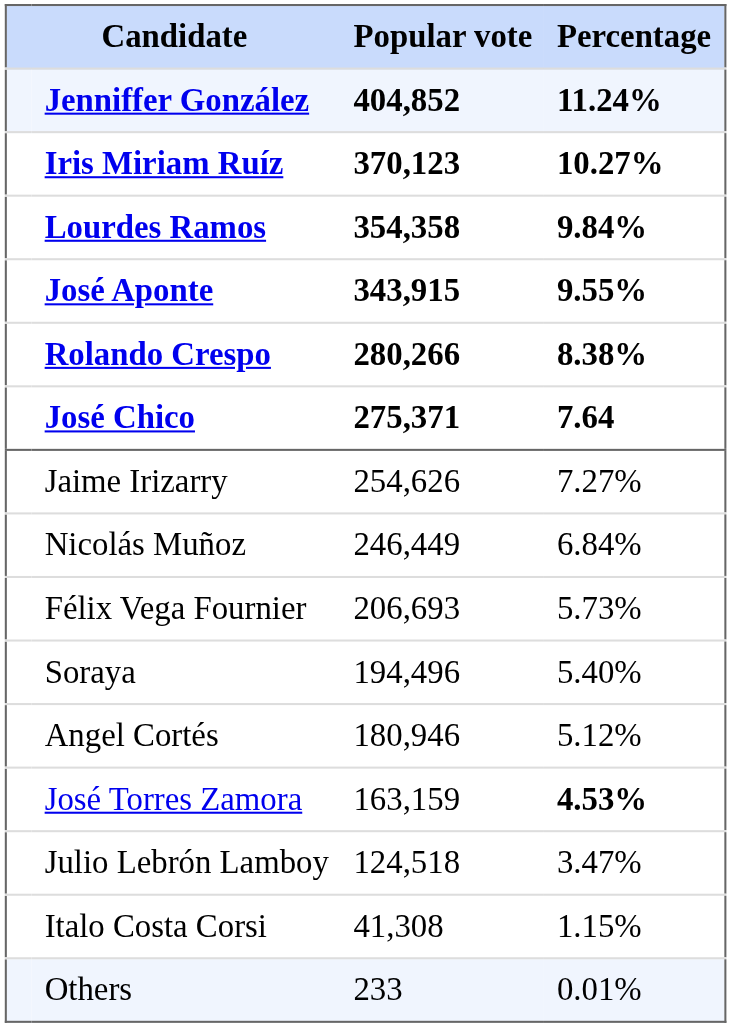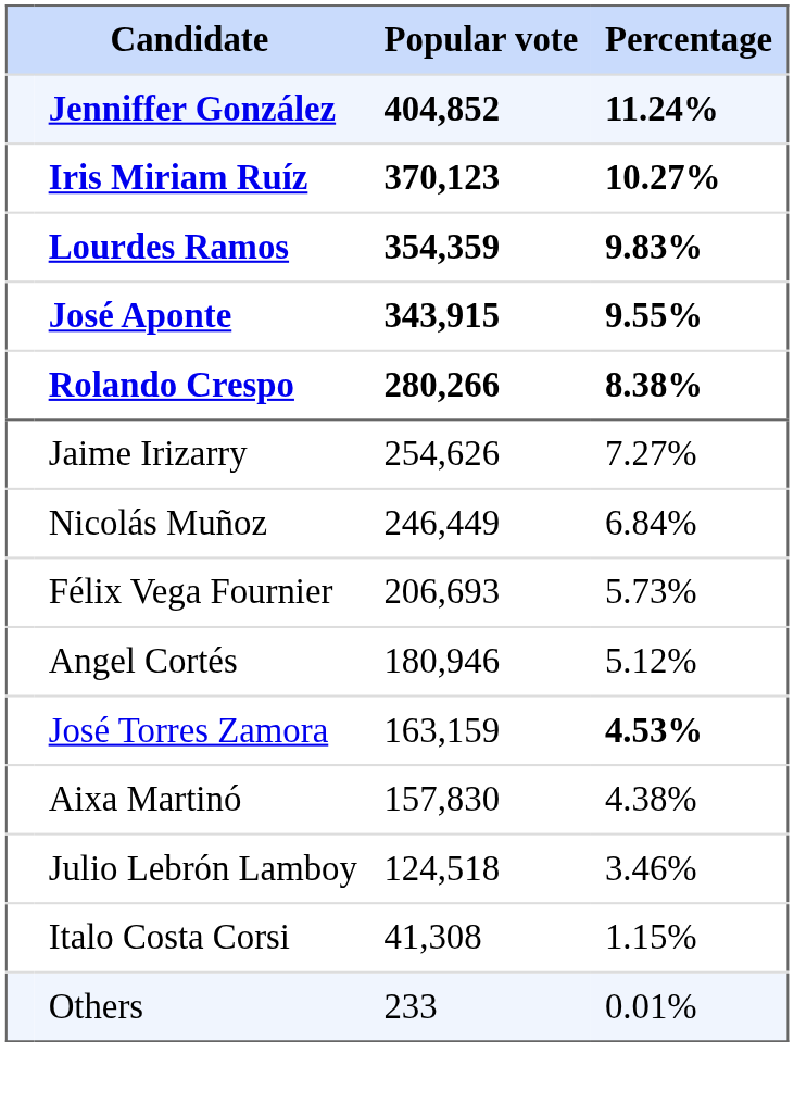 <table style="border: 1px solid #666666; border-collapse: collapse" align="center" cellpadding="6">
 <tr style="background-color: #C9DBFC">
 <th colspan="2">Candidate</th>
 <th>Popular vote</th>
 <th>Percentage</th>
 </tr>
 <tr style="background-color: #F0F5FE">
 <td style="border-top: 1px solid #DDDDDD"></td>
 <td style="border-top: 1px solid #DDDDDD"><strong><a href='#'>Jenniffer González</a></strong></td>
 <td style="border-top: 1px solid #DDDDDD"><strong>404,852</strong></td>
 <td style="border-top: 1px solid #DDDDDD"><strong>11.24%</strong></td>
 </tr>
 <tr>
 <td style="border-top: 1px solid #DDDDDD"></td>
 <td style="border-top: 1px solid #DDDDDD"><strong><a href='#'>Iris Miriam Ruíz</a></strong></td>
 <td style="border-top: 1px solid #DDDDDD"><strong>370,123</strong></td>
 <td style="border-top: 1px solid #DDDDDD"><strong>10.27%</strong></td>
 </tr>
 <tr>
 <td style="border-top: 1px solid #DDDDDD"></td>
 <td style="border-top: 1px solid #DDDDDD"><strong><a href='#'>Lourdes Ramos</a></strong></td>
-<td style="border-top: 1px solid #DDDDDD"><strong>354,358</strong></td>
-<td style="border-top: 1px solid #DDDDDD"><strong>9.84%</strong></td>
+<td style="border-top: 1px solid #DDDDDD"><strong>354,359</strong></td>
+<td style="border-top: 1px solid #DDDDDD"><strong>9.83%</strong></td>
 </tr>
 <tr>
 <td style="border-top: 1px solid #DDDDDD"></td>
 <td style="border-top: 1px solid #DDDDDD"><strong><a href='#'>José Aponte</a></strong></td>
 <td style="border-top: 1px solid #DDDDDD"><strong>343,915</strong></td>
 <td style="border-top: 1px solid #DDDDDD"><strong>9.55%</strong></td>
 </tr>
 <tr>
 <td style="border-top: 1px solid #DDDDDD"></td>
 <td style="border-top: 1px solid #DDDDDD"><strong><a href='#'>Rolando Crespo</a></strong></td>
 <td style="border-top: 1px solid #DDDDDD"><strong>280,266</strong></td>
 <td style="border-top: 1px solid #DDDDDD"><strong>8.38%</strong></td>
-</tr>
-<tr>
-<td style="border-top: 1px solid #DDDDDD"></td>
-<td style="border-top: 1px solid #DDDDDD"><strong><a href='#'>José Chico</a></strong></td>
-<td style="border-top: 1px solid #DDDDDD"><strong>275,371</strong></td>
-<td style="border-top: 1px solid #DDDDDD"><strong>7.64</strong></td>
 </tr>
 <tr>
 <td style="border-top: 1px solid #666666"></td>
 <td style="border-top: 1px solid #666666">Jaime Irizarry</td>
 <td style="border-top: 1px solid #666666">254,626</td>
 <td style="border-top: 1px solid #666666">7.27%</td>
 </tr>
 <tr>
 <td style="border-top: 1px solid #DDDDDD"></td>
 <td style="border-top: 1px solid #DDDDDD">Nicolás Muñoz</td>
 <td style="border-top: 1px solid #DDDDDD">246,449</td>
 <td style="border-top: 1px solid #DDDDDD">6.84%</td>
 </tr>
 <tr>
 <td style="border-top: 1px solid #DDDDDD"></td>
 <td style="border-top: 1px solid #DDDDDD">Félix Vega Fournier</td>
 <td style="border-top: 1px solid #DDDDDD">206,693</td>
 <td style="border-top: 1px solid #DDDDDD">5.73%</td>
 </tr>
 <tr>
 <td style="border-top: 1px solid #DDDDDD"></td>
-<td style="border-top: 1px solid #DDDDDD">Soraya</td>
-<td style="border-top: 1px solid #DDDDDD">194,496</td>
-<td style="border-top: 1px solid #DDDDDD">5.40%</td>
-</tr>
-<tr>
-<td style="border-top: 1px solid #DDDDDD"></td>
 <td style="border-top: 1px solid #DDDDDD">Angel Cortés</td>
 <td style="border-top: 1px solid #DDDDDD">180,946</td>
 <td style="border-top: 1px solid #DDDDDD">5.12%</td>
 </tr>
 <tr>
 <td style="border-top: 1px solid #DDDDDD"></td>
 <td style="border-top: 1px solid #DDDDDD"><a href='#'>José Torres Zamora</a></td>
 <td style="border-top: 1px solid #DDDDDD">163,159</td>
 <td style="border-top: 1px solid #DDDDDD"><strong>4.53%</strong></td>
 </tr>
 <tr>
 <td style="border-top: 1px solid #DDDDDD"></td>
+<td style="border-top: 1px solid #DDDDDD">Aixa Martinó</td>
+<td style="border-top: 1px solid #DDDDDD">157,830</td>
+<td style="border-top: 1px solid #DDDDDD">4.38%</td>
+</tr>
+<tr>
+<td style="border-top: 1px solid #DDDDDD"></td>
 <td style="border-top: 1px solid #DDDDDD">Julio Lebrón Lamboy</td>
 <td style="border-top: 1px solid #DDDDDD">124,518</td>
-<td style="border-top: 1px solid #DDDDDD">3.47%</td>
+<td style="border-top: 1px solid #DDDDDD">3.46%</td>
 </tr>
 <tr>
 <td style="border-top: 1px solid #DDDDDD"></td>
 <td style="border-top: 1px solid #DDDDDD">Italo Costa Corsi</td>
 <td style="border-top: 1px solid #DDDDDD">41,308</td>
 <td style="border-top: 1px solid #DDDDDD">1.15%</td>
 </tr>
 <tr style="background-color: #F0F5FE">
 <td style="border-top: 1px solid #DDDDDD"></td>
 <td style="border-top: 1px solid #DDDDDD">Others</td>
 <td style="border-top: 1px solid #DDDDDD">233</td>
 <td style="border-top: 1px solid #DDDDDD">0.01%</td>
 </tr>
 </table>
